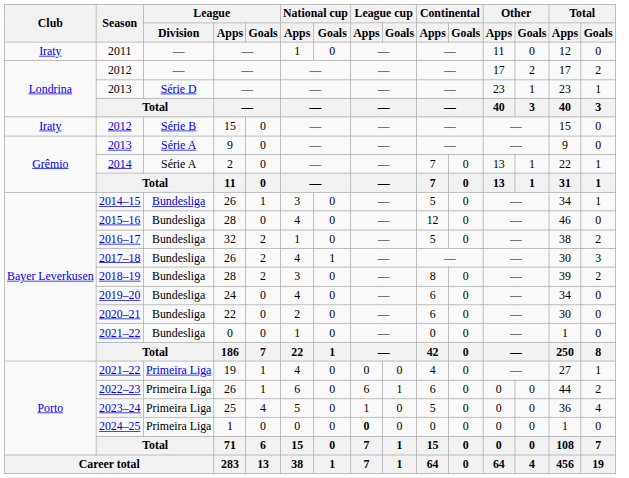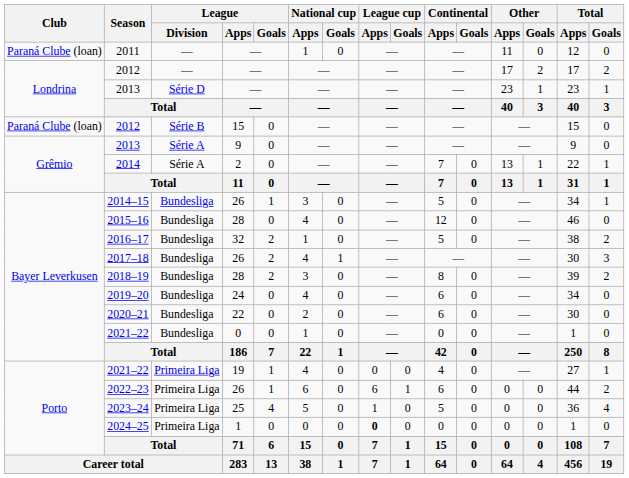 <table class="wikitable" style="text-align:center">
 <tr>
 <th rowspan="2">Club</th>
 <th rowspan="2">Season</th>
 <th colspan="3">League</th>
 <th colspan="2">National cup</th>
 <th colspan="2">League cup</th>
 <th colspan="2">Continental</th>
 <th colspan="2">Other</th>
 <th colspan="2">Total</th>
 </tr>
 <tr>
 <th>Division</th>
 <th>Apps</th>
 <th>Goals</th>
 <th>Apps</th>
 <th>Goals</th>
 <th>Apps</th>
 <th>Goals</th>
 <th>Apps</th>
 <th>Goals</th>
 <th>Apps</th>
 <th>Goals</th>
 <th>Apps</th>
 <th>Goals</th>
 </tr>
 <tr>
-<td><a href='#'>Iraty</a></td>
+<td><a href='#'>Paraná Clube</a> (loan)</td>
 <td>2011</td>
 <td>—</td>
 <td colspan="2">—</td>
 <td>1</td>
 <td>0</td>
 <td colspan="2">—</td>
 <td colspan="2">—</td>
 <td>11</td>
 <td>0</td>
 <td>12</td>
 <td>0</td>
 </tr>
 <tr>
 <td rowspan="3"><a href='#'>Londrina</a></td>
 <td>2012</td>
 <td>—</td>
 <td colspan="2">—</td>
 <td colspan="2">—</td>
 <td colspan="2">—</td>
 <td colspan="2">—</td>
 <td>17</td>
 <td>2</td>
 <td>17</td>
 <td>2</td>
 </tr>
 <tr>
 <td>2013</td>
 <td><a href='#'>Série D</a></td>
 <td colspan="2">—</td>
 <td colspan="2">—</td>
 <td colspan="2">—</td>
 <td colspan="2">—</td>
 <td>23</td>
 <td>1</td>
 <td>23</td>
 <td>1</td>
 </tr>
 <tr>
 <th colspan="2">Total</th>
 <th colspan="2">—</th>
 <th colspan="2">—</th>
 <th colspan="2">—</th>
 <th colspan="2">—</th>
 <th>40</th>
 <th>3</th>
 <th>40</th>
 <th>3</th>
 </tr>
 <tr>
-<td><a href='#'>Iraty</a></td>
+<td><a href='#'>Paraná Clube</a> (loan)</td>
 <td><a href='#'>2012</a></td>
 <td><a href='#'>Série B</a></td>
 <td>15</td>
 <td>0</td>
 <td colspan="2">—</td>
 <td colspan="2">—</td>
 <td colspan="2">—</td>
 <td colspan="2">—</td>
 <td>15</td>
 <td>0</td>
 </tr>
 <tr>
 <td rowspan="3"><a href='#'>Grêmio</a></td>
 <td><a href='#'>2013</a></td>
 <td><a href='#'>Série A</a></td>
 <td>9</td>
 <td>0</td>
 <td colspan="2">—</td>
 <td colspan="2">—</td>
 <td colspan="2">—</td>
 <td colspan="2">—</td>
 <td>9</td>
 <td>0</td>
 </tr>
 <tr>
 <td><a href='#'>2014</a></td>
 <td>Série A</td>
 <td>2</td>
 <td>0</td>
 <td colspan="2">—</td>
 <td colspan="2">—</td>
 <td>7</td>
 <td>0</td>
 <td>13</td>
 <td>1</td>
 <td>22</td>
 <td>1</td>
 </tr>
 <tr>
 <th colspan="2">Total</th>
 <th>11</th>
 <th>0</th>
 <th colspan="2">—</th>
 <th colspan="2">—</th>
 <th>7</th>
 <th>0</th>
 <th>13</th>
 <th>1</th>
 <th>31</th>
 <th>1</th>
 </tr>
 <tr>
 <td rowspan="9"><a href='#'>Bayer Leverkusen</a></td>
 <td><a href='#'>2014–15</a></td>
 <td><a href='#'>Bundesliga</a></td>
 <td>26</td>
 <td>1</td>
 <td>3</td>
 <td>0</td>
 <td colspan="2">—</td>
 <td>5</td>
 <td>0</td>
 <td colspan="2">—</td>
 <td>34</td>
 <td>1</td>
 </tr>
 <tr>
 <td><a href='#'>2015–16</a></td>
 <td>Bundesliga</td>
 <td>28</td>
 <td>0</td>
 <td>4</td>
 <td>0</td>
 <td colspan="2">—</td>
 <td>12</td>
 <td>0</td>
 <td colspan="2">—</td>
 <td>46</td>
 <td>0</td>
 </tr>
 <tr>
 <td><a href='#'>2016–17</a></td>
 <td>Bundesliga</td>
 <td>32</td>
 <td>2</td>
 <td>1</td>
 <td>0</td>
 <td colspan="2">—</td>
 <td>5</td>
 <td>0</td>
 <td colspan="2">—</td>
 <td>38</td>
 <td>2</td>
 </tr>
 <tr>
 <td><a href='#'>2017–18</a></td>
 <td>Bundesliga</td>
 <td>26</td>
 <td>2</td>
 <td>4</td>
 <td>1</td>
 <td colspan="2">—</td>
 <td colspan="2">—</td>
 <td colspan="2">—</td>
 <td>30</td>
 <td>3</td>
 </tr>
 <tr>
 <td><a href='#'>2018–19</a></td>
 <td>Bundesliga</td>
 <td>28</td>
 <td>2</td>
 <td>3</td>
 <td>0</td>
 <td colspan="2">—</td>
 <td>8</td>
 <td>0</td>
 <td colspan="2">—</td>
 <td>39</td>
 <td>2</td>
 </tr>
 <tr>
 <td><a href='#'>2019–20</a></td>
 <td>Bundesliga</td>
 <td>24</td>
 <td>0</td>
 <td>4</td>
 <td>0</td>
 <td colspan="2">—</td>
 <td>6</td>
 <td>0</td>
 <td colspan="2">—</td>
 <td>34</td>
 <td>0</td>
 </tr>
 <tr>
 <td><a href='#'>2020–21</a></td>
 <td>Bundesliga</td>
 <td>22</td>
 <td>0</td>
 <td>2</td>
 <td>0</td>
 <td colspan="2">—</td>
 <td>6</td>
 <td>0</td>
 <td colspan="2">—</td>
 <td>30</td>
 <td>0</td>
 </tr>
 <tr>
 <td><a href='#'>2021–22</a></td>
 <td>Bundesliga</td>
 <td>0</td>
 <td>0</td>
 <td>1</td>
 <td>0</td>
 <td colspan="2">—</td>
 <td>0</td>
 <td>0</td>
 <td colspan="2">—</td>
 <td>1</td>
 <td>0</td>
 </tr>
 <tr>
 <th colspan="2">Total</th>
 <th>186</th>
 <th>7</th>
 <th>22</th>
 <th>1</th>
 <th colspan="2">—</th>
 <th>42</th>
 <th>0</th>
 <th colspan="2">—</th>
 <th>250</th>
 <th>8</th>
 </tr>
 <tr>
 <td rowspan="5"><a href='#'>Porto</a></td>
 <td><a href='#'>2021–22</a></td>
 <td><a href='#'>Primeira Liga</a></td>
 <td>19</td>
 <td>1</td>
 <td>4</td>
 <td>0</td>
 <td>0</td>
 <td>0</td>
 <td>4</td>
 <td>0</td>
 <td colspan="2">—</td>
 <td>27</td>
 <td>1</td>
 </tr>
 <tr>
 <td><a href='#'>2022–23</a></td>
 <td>Primeira Liga</td>
 <td>26</td>
 <td>1</td>
 <td>6</td>
 <td>0</td>
 <td>6</td>
 <td>1</td>
 <td>6</td>
 <td>0</td>
 <td>0</td>
 <td>0</td>
 <td>44</td>
 <td>2</td>
 </tr>
 <tr>
 <td><a href='#'>2023–24</a></td>
 <td>Primeira Liga</td>
 <td>25</td>
 <td>4</td>
 <td>5</td>
 <td>0</td>
 <td>1</td>
 <td>0</td>
 <td>5</td>
 <td>0</td>
 <td>0</td>
 <td>0</td>
 <td>36</td>
 <td>4</td>
 </tr>
 <tr>
 <td><a href='#'>2024–25</a></td>
 <td>Primeira Liga</td>
 <td>1</td>
 <td>0</td>
 <td>0</td>
 <td>0</td>
 <td><strong>0</strong></td>
 <td>0</td>
 <td>0</td>
 <td>0</td>
 <td>0</td>
 <td>0</td>
 <td>1</td>
 <td>0</td>
 </tr>
 <tr>
 <th colspan="2">Total</th>
 <th>71</th>
 <th>6</th>
 <th>15</th>
 <th>0</th>
 <th>7</th>
 <th>1</th>
 <th>15</th>
 <th>0</th>
 <th>0</th>
 <th>0</th>
 <th>108</th>
 <th>7</th>
 </tr>
 <tr>
 <th colspan="3">Career total</th>
 <th>283</th>
 <th>13</th>
 <th>38</th>
 <th>1</th>
 <th>7</th>
 <th>1</th>
 <th>64</th>
 <th>0</th>
 <th>64</th>
 <th>4</th>
 <th>456</th>
 <th>19</th>
 </tr>
 </table>
